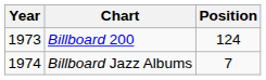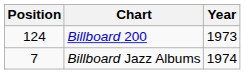 <table class="wikitable">
 <tr>
+<th>Position</th>
+<th>Chart</th>
 <th>Year</th>
-<th>Chart</th>
-<th>Position</th>
 </tr>
 <tr>
+<td style="text-align:center;">124 </td>
+<td><a href='#'><em>Billboard</em> 200</a></td>
 <td>1973</td>
-<td><a href='#'><em>Billboard</em> 200</a></td>
-<td style="text-align:center;">124 </td>
 </tr>
 <tr>
+<td style="text-align:center;">7 </td>
+<td><em>Billboard</em> Jazz Albums</td>
 <td>1974</td>
-<td><em>Billboard</em> Jazz Albums</td>
-<td style="text-align:center;">7 </td>
 </tr>
 </table>
